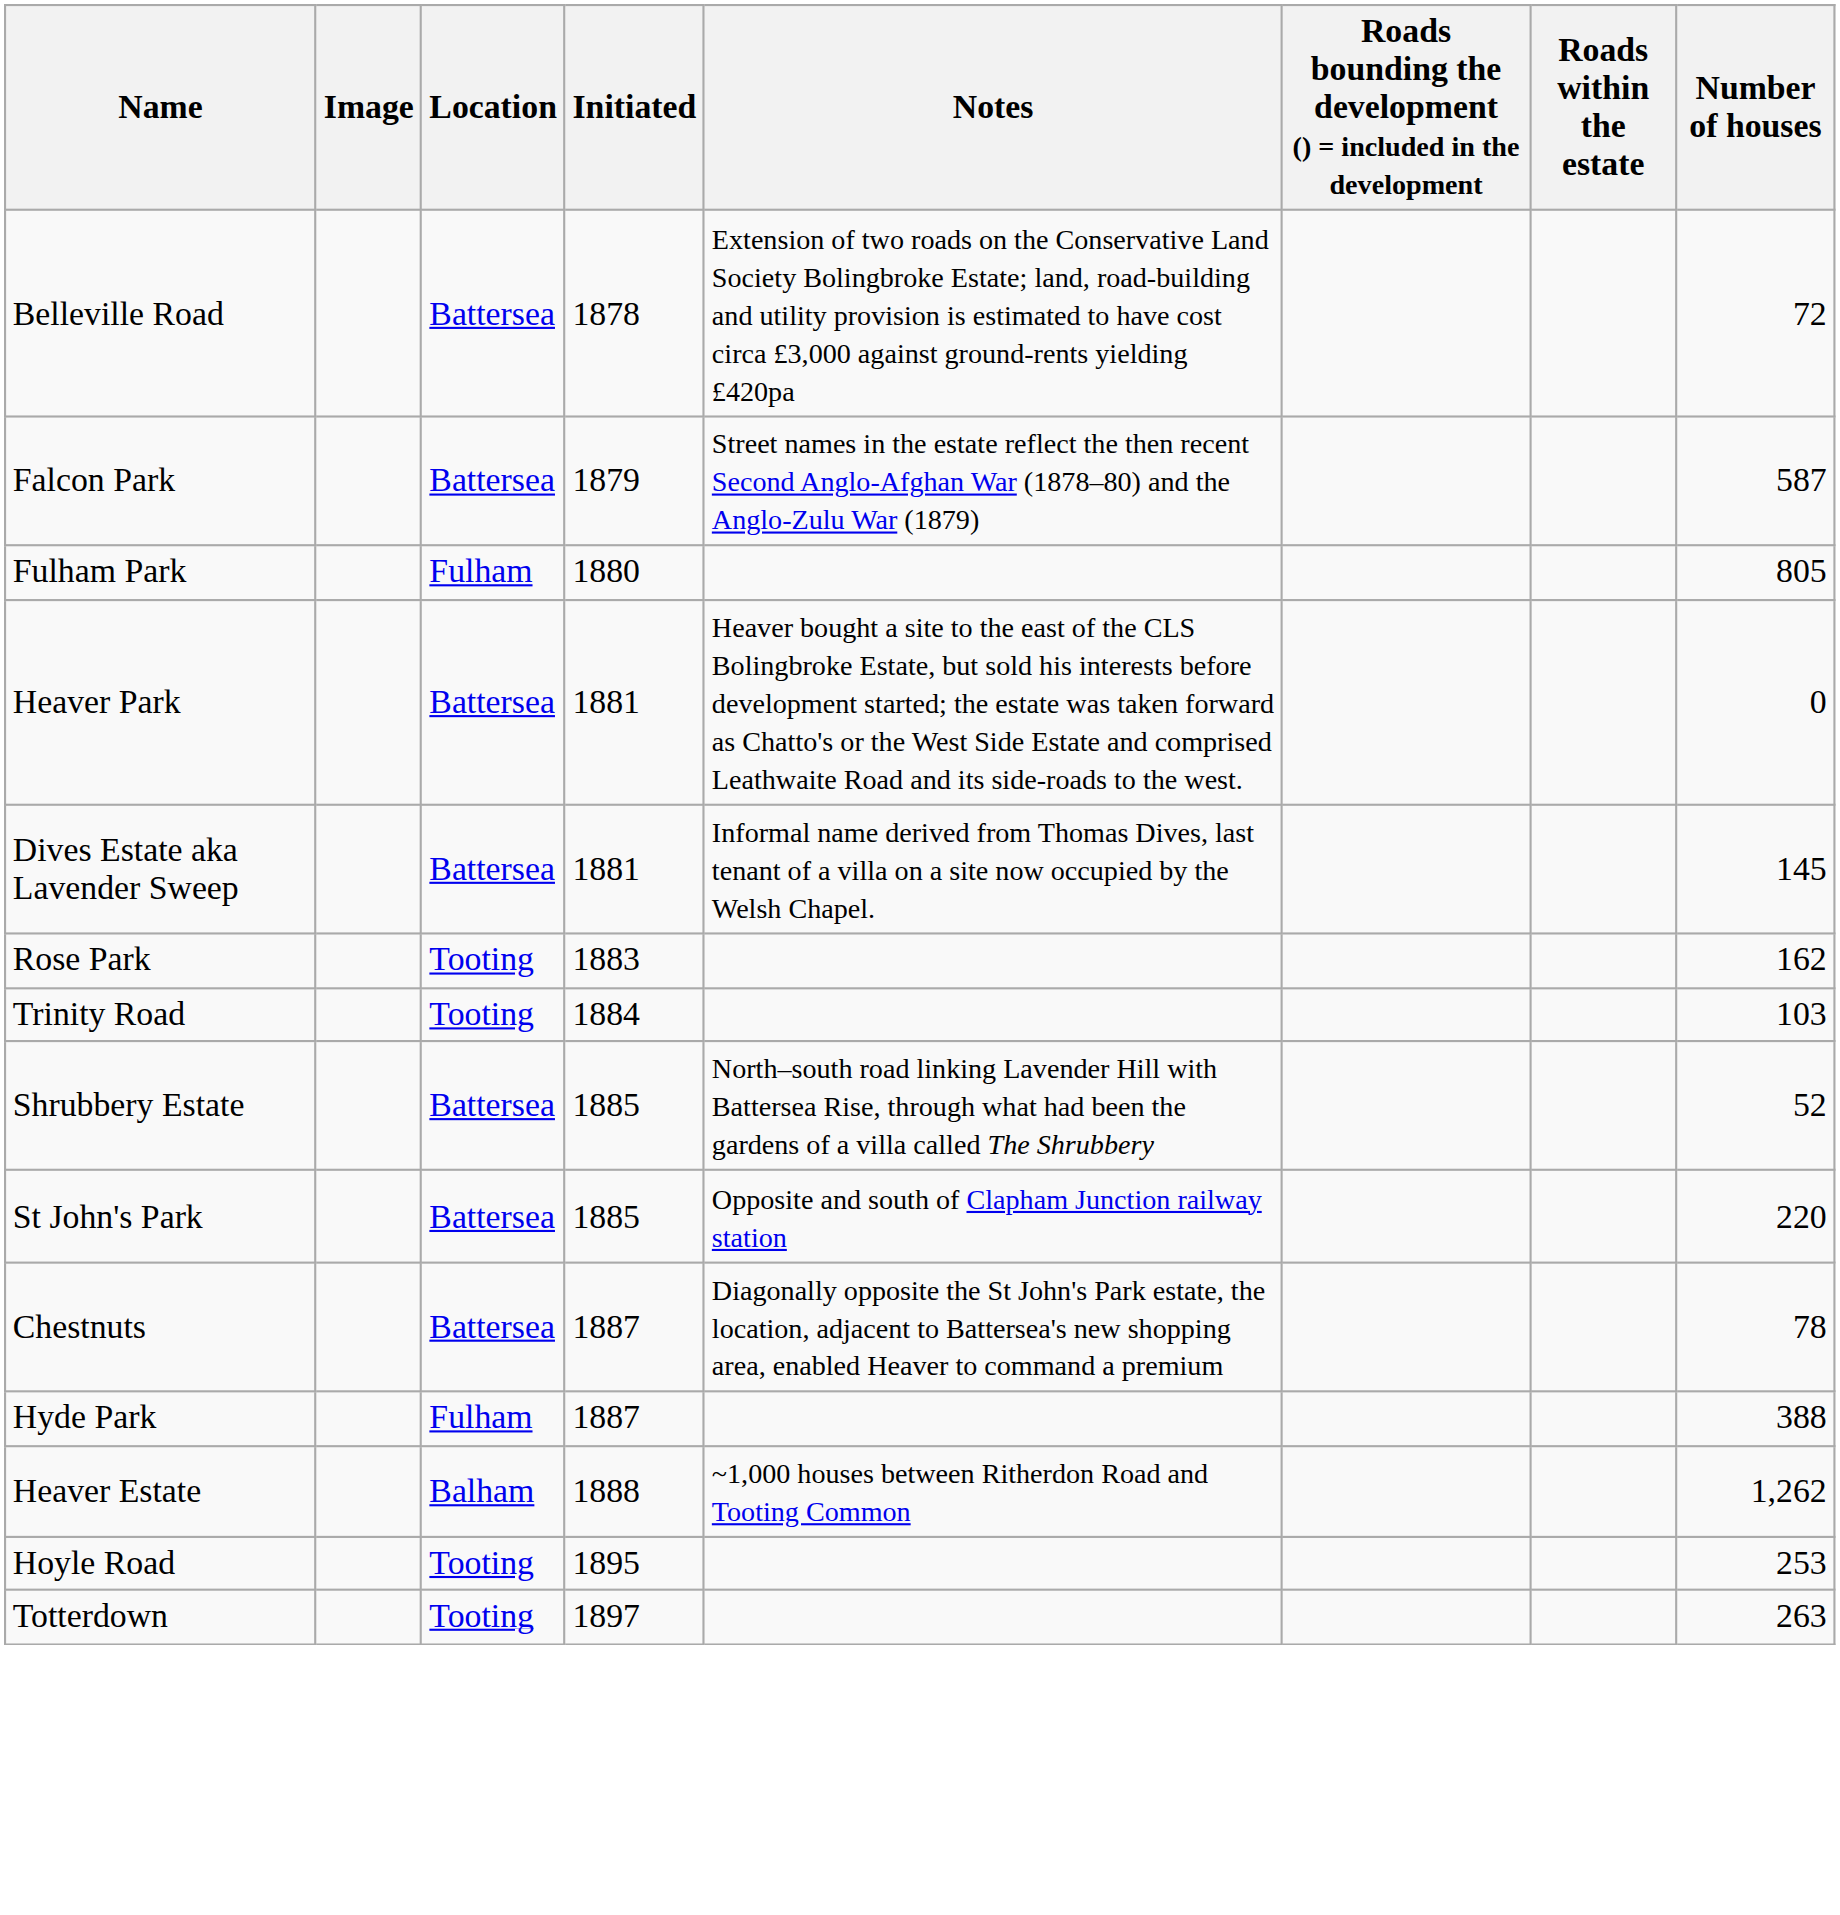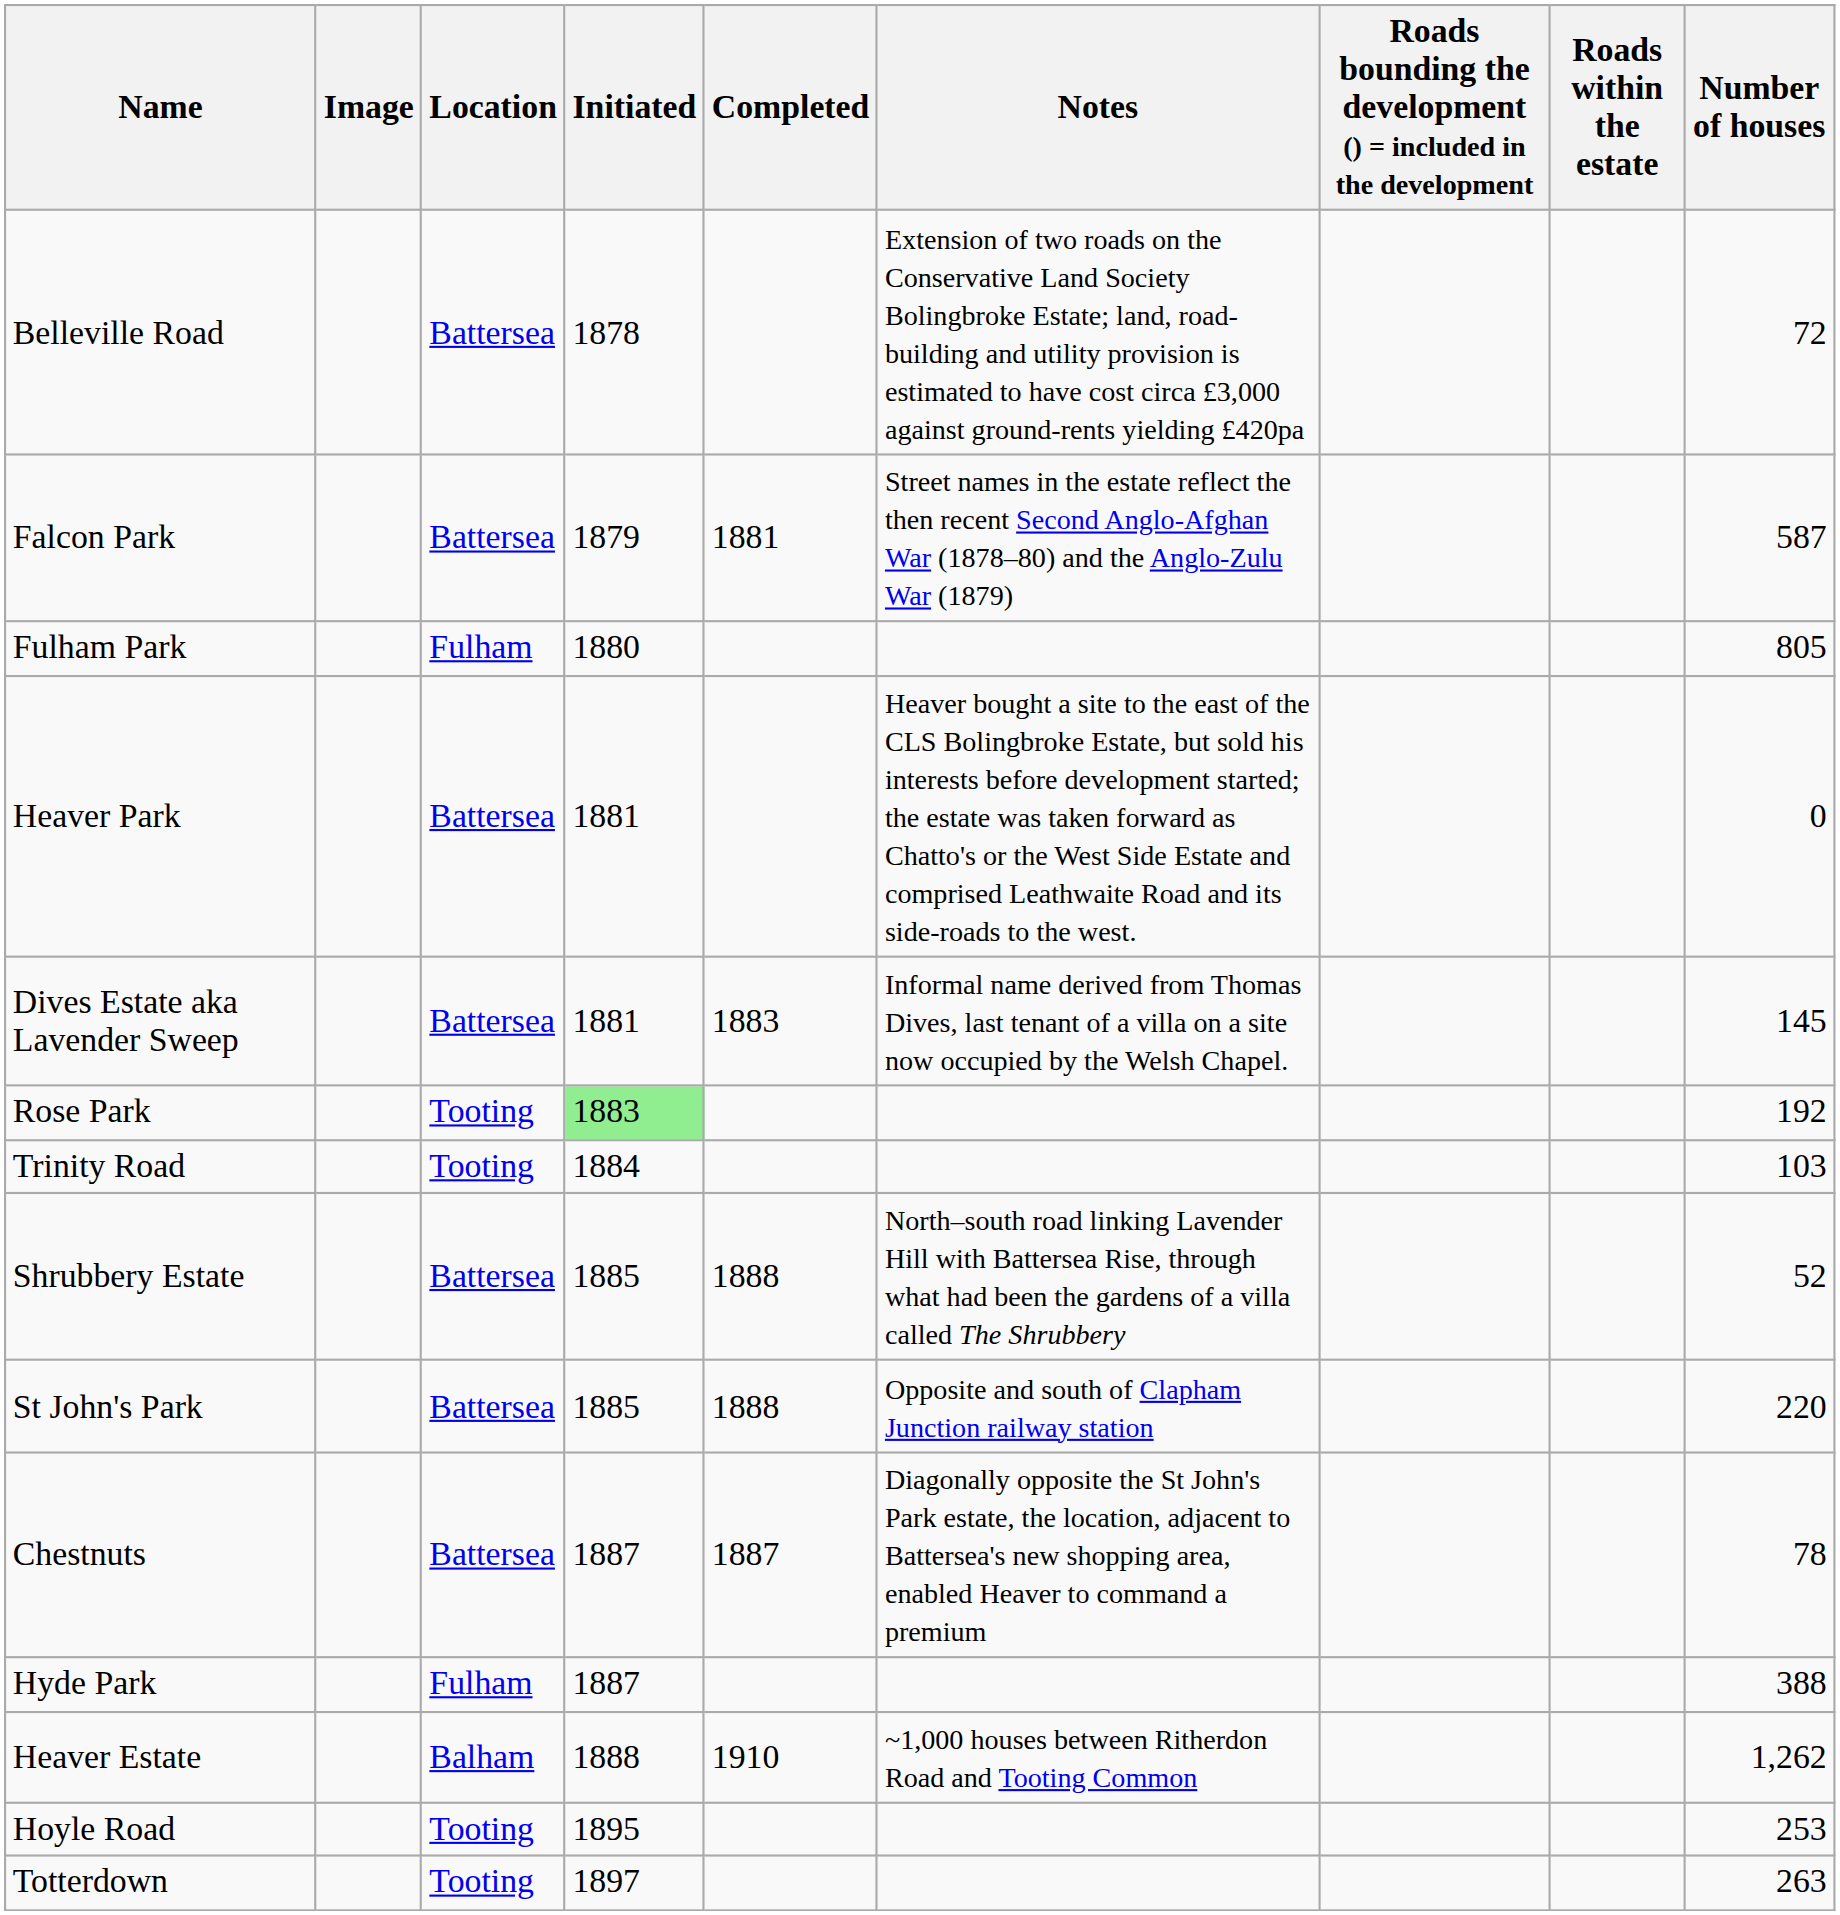 <table class="wikitable sortable">
 <tr>
 <th style="width: 17%;">Name</th>
 <th>Image</th>
 <th>Location</th>
 <th>Initiated</th>
+<th>Completed</th>
 <th>Notes</th>
 <th>Roads bounding the development <br><small>() = included in the development</small></th>
 <th>Roads within the estate</th>
 <th>Number of houses</th>
 </tr>
 <tr>
 <td>Belleville Road<br><small></small></td>
 <td></td>
 <td><a href='#'>Battersea</a></td>
 <td>1878</td>
+<td></td>
 <td><small>Extension of two roads on the Conservative Land Society Bolingbroke Estate; land, road-building and utility provision is estimated to have cost circa £3,000 against ground-rents yielding £420pa</small></td>
 <td><small></small></td>
 <td><small></small></td>
 <td style="text-align: right;">72</td>
 </tr>
 <tr>
 <td>Falcon Park<br><small></small></td>
 <td></td>
 <td><a href='#'>Battersea</a></td>
 <td>1879</td>
+<td>1881</td>
 <td><small>Street names in the estate reflect the then recent <a href='#'>Second Anglo-Afghan War</a> (1878–80) and the <a href='#'>Anglo-Zulu War</a> (1879)</small></td>
 <td><small></small></td>
 <td><small></small></td>
 <td style="text-align: right;">587</td>
 </tr>
 <tr>
 <td>Fulham Park<br></td>
 <td></td>
 <td><a href='#'>Fulham</a></td>
 <td>1880</td>
+<td></td>
 <td><small></small></td>
 <td><small></small></td>
 <td></td>
 <td style="text-align: right;">805</td>
 </tr>
 <tr>
 <td>Heaver Park<br><small></small></td>
 <td></td>
 <td><a href='#'>Battersea</a></td>
 <td>1881</td>
+<td></td>
 <td><small>Heaver bought a  site to the east of the CLS Bolingbroke Estate, but sold his interests before development started; the estate was taken forward as Chatto's or the West Side Estate and comprised Leathwaite Road and its side-roads to the west.</small></td>
 <td><small></small></td>
 <td></td>
 <td style="text-align: right;">0</td>
 </tr>
 <tr>
 <td>Dives Estate aka Lavender Sweep<br><small></small></td>
 <td></td>
 <td><a href='#'>Battersea</a></td>
 <td>1881</td>
+<td>1883</td>
 <td><small>Informal name derived from Thomas Dives, last tenant of a villa on a site now occupied by the Welsh Chapel.</small></td>
 <td><small></small></td>
 <td><small></small></td>
 <td style="text-align: right;">145</td>
 </tr>
 <tr>
 <td>Rose Park<br></td>
 <td></td>
 <td><a href='#'>Tooting</a></td>
-<td>1883</td>
+<td style="background: lightgreen;">1883</td>
+<td></td>
 <td><small></small></td>
 <td><small></small></td>
 <td></td>
-<td style="text-align: right;">162</td>
+<td style="text-align: right;">192</td>
 </tr>
 <tr>
 <td>Trinity Road<br></td>
 <td></td>
 <td><a href='#'>Tooting</a></td>
 <td>1884</td>
+<td></td>
 <td><small></small></td>
 <td><small></small></td>
 <td></td>
 <td style="text-align: right;">103</td>
 </tr>
 <tr>
 <td>Shrubbery Estate<br><small></small></td>
 <td></td>
 <td><a href='#'>Battersea</a></td>
 <td>1885</td>
+<td>1888</td>
 <td><small>North–south road linking Lavender Hill with Battersea Rise, through what had been the gardens of a villa called <em>The Shrubbery</em></small></td>
 <td><small></small></td>
 <td></td>
 <td style="text-align: right;">52</td>
 </tr>
 <tr>
 <td>St John's Park <br><small></small></td>
 <td></td>
 <td><a href='#'>Battersea</a></td>
 <td>1885</td>
+<td>1888</td>
 <td><small>Opposite and south of <a href='#'>Clapham Junction railway station</a></small></td>
 <td><small></small></td>
 <td><small></small></td>
 <td style="text-align: right;">220</td>
 </tr>
 <tr>
 <td>Chestnuts<br><small></small></td>
 <td></td>
 <td><a href='#'>Battersea</a></td>
+<td>1887</td>
 <td>1887</td>
 <td><small>Diagonally opposite the St John's Park estate, the location, adjacent to Battersea's new shopping area, enabled Heaver to command a premium</small></td>
 <td><small></small></td>
 <td><small></small></td>
 <td style="text-align: right;">78</td>
 </tr>
 <tr>
 <td>Hyde Park<br></td>
 <td></td>
 <td><a href='#'>Fulham</a></td>
 <td>1887</td>
+<td></td>
 <td><small></small></td>
 <td><small></small></td>
 <td></td>
 <td style="text-align: right;">388</td>
 </tr>
 <tr>
 <td>Heaver Estate<br><small></small></td>
 <td></td>
 <td><a href='#'>Balham</a></td>
 <td>1888</td>
+<td>1910</td>
 <td><small>~1,000 houses between Ritherdon Road and <a href='#'>Tooting Common</a></small></td>
 <td><small></small></td>
 <td><small></small></td>
 <td style="text-align: right;">1,262</td>
 </tr>
 <tr>
 <td>Hoyle Road<br></td>
 <td></td>
 <td><a href='#'>Tooting</a></td>
 <td>1895</td>
+<td></td>
 <td><small></small></td>
 <td><small></small></td>
 <td></td>
 <td style="text-align: right;">253</td>
 </tr>
 <tr>
 <td>Totterdown<br></td>
 <td></td>
 <td><a href='#'>Tooting</a></td>
 <td>1897</td>
+<td></td>
 <td><small></small></td>
 <td><small></small></td>
 <td></td>
 <td style="text-align: right;">263</td>
 </tr>
 </table>
